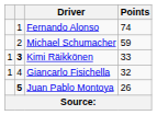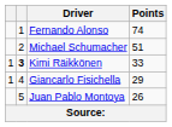 <table class="wikitable" style="font-size: 85%;">
 <tr>
 <th></th>
 <th></th>
 <th>Driver</th>
 <th>Points</th>
 </tr>
 <tr>
 <td></td>
 <td align="center">1</td>
 <td> <a href='#'>Fernando Alonso</a></td>
 <td>74</td>
 </tr>
 <tr>
 <td></td>
 <td align="center">2</td>
 <td> <a href='#'>Michael Schumacher</a></td>
-<td>59</td>
+<td>51</td>
 </tr>
 <tr>
 <td> 1</td>
 <td align="center"><strong>3</strong></td>
 <td> <a href='#'>Kimi Räikkönen</a></td>
 <td>33</td>
 </tr>
 <tr>
 <td> 1</td>
 <td align="center">4</td>
 <td> <a href='#'>Giancarlo Fisichella</a></td>
-<td>32</td>
+<td>29</td>
 </tr>
 <tr>
 <td></td>
-<td align="center"><strong>5</strong></td>
+<td align="center">5</td>
 <td> <a href='#'>Juan Pablo Montoya</a></td>
 <td>26</td>
 </tr>
 <tr>
 <th colspan=4>Source: </th>
 </tr>
 </table>
